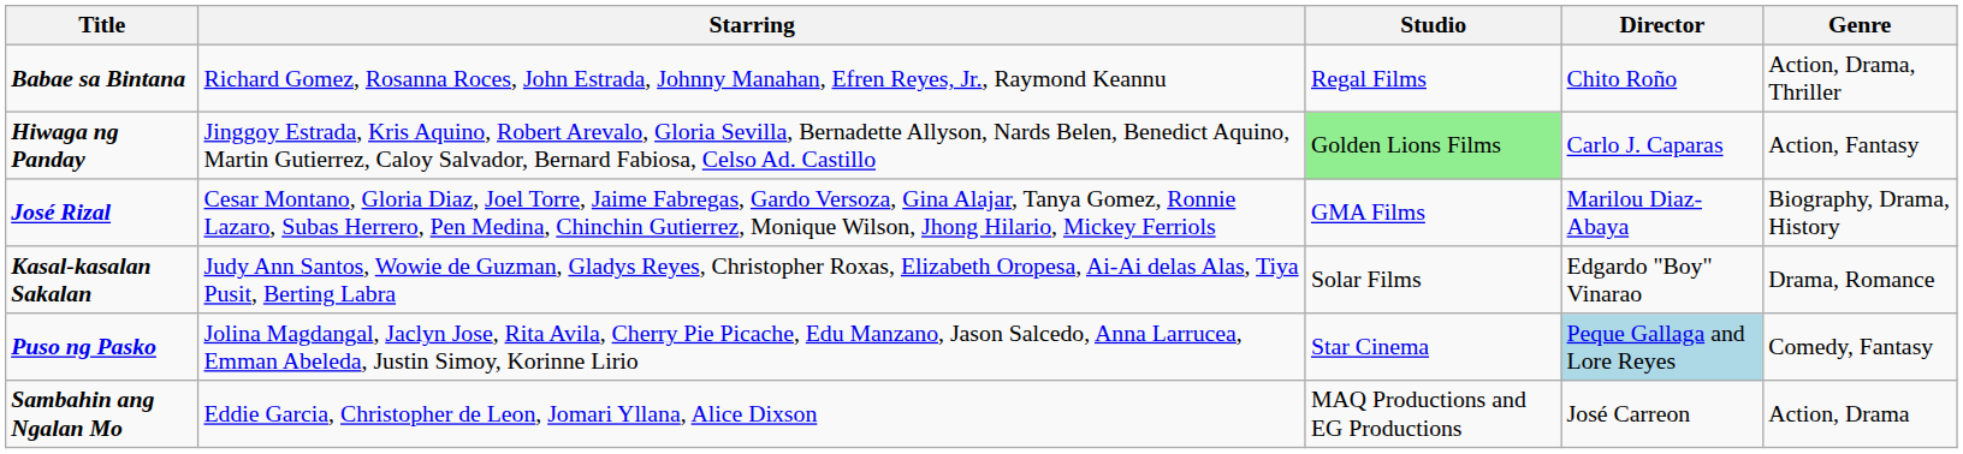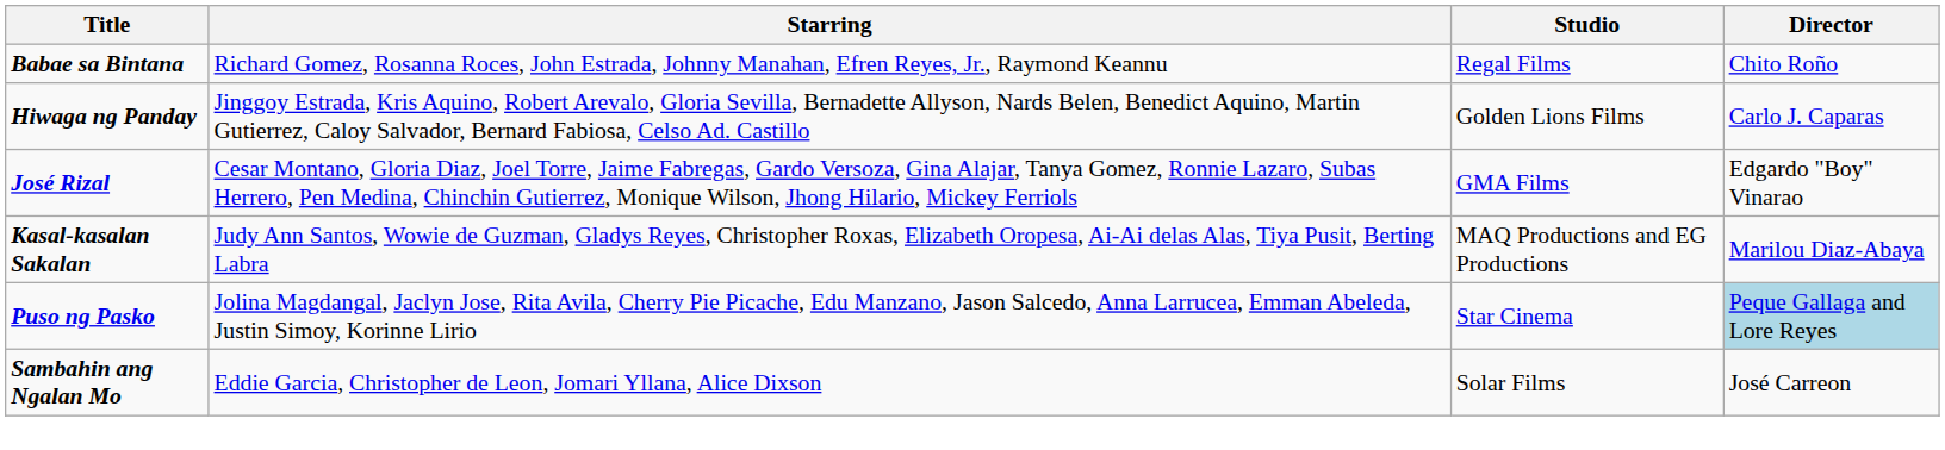 <table class="wikitable" style="font-size:95%">
 <tr>
 <th>Title</th>
 <th>Starring</th>
 <th>Studio</th>
 <th>Director</th>
-<th>Genre</th>
 </tr>
 <tr>
 <td><strong><em>Babae sa Bintana</em></strong></td>
 <td><a href='#'>Richard Gomez</a>, <a href='#'>Rosanna Roces</a>, <a href='#'>John Estrada</a>, <a href='#'>Johnny Manahan</a>, <a href='#'>Efren Reyes, Jr.</a>, Raymond Keannu</td>
 <td><a href='#'>Regal Films</a></td>
 <td><a href='#'>Chito Roño</a></td>
-<td>Action, Drama, Thriller</td>
 </tr>
 <tr>
 <td><strong><em>Hiwaga ng Panday</em></strong></td>
 <td><a href='#'>Jinggoy Estrada</a>, <a href='#'>Kris Aquino</a>, <a href='#'>Robert Arevalo</a>, <a href='#'>Gloria Sevilla</a>, Bernadette Allyson, Nards Belen, Benedict Aquino, Martin Gutierrez, Caloy Salvador, Bernard Fabiosa, <a href='#'>Celso Ad. Castillo</a></td>
-<td style="background: lightgreen;">Golden Lions Films</td>
+<td>Golden Lions Films</td>
 <td><a href='#'>Carlo J. Caparas</a></td>
-<td>Action, Fantasy</td>
 </tr>
 <tr>
 <td><strong><em><a href='#'>José Rizal</a></em></strong></td>
 <td><a href='#'>Cesar Montano</a>, <a href='#'>Gloria Diaz</a>, <a href='#'>Joel Torre</a>, <a href='#'>Jaime Fabregas</a>, <a href='#'>Gardo Versoza</a>, <a href='#'>Gina Alajar</a>, Tanya Gomez, <a href='#'>Ronnie Lazaro</a>, <a href='#'>Subas Herrero</a>, <a href='#'>Pen Medina</a>, <a href='#'>Chinchin Gutierrez</a>, Monique Wilson, <a href='#'>Jhong Hilario</a>, <a href='#'>Mickey Ferriols</a></td>
 <td><a href='#'>GMA Films</a></td>
-<td><a href='#'>Marilou Diaz-Abaya</a></td>
-<td>Biography, Drama, History</td>
+<td>Edgardo "Boy" Vinarao</td>
 </tr>
 <tr>
 <td><strong><em>Kasal-kasalan Sakalan</em></strong></td>
 <td><a href='#'>Judy Ann Santos</a>, <a href='#'>Wowie de Guzman</a>, <a href='#'>Gladys Reyes</a>, Christopher Roxas, <a href='#'>Elizabeth Oropesa</a>, <a href='#'>Ai-Ai delas Alas</a>, <a href='#'>Tiya Pusit</a>, <a href='#'>Berting Labra</a></td>
-<td>Solar Films</td>
-<td>Edgardo "Boy" Vinarao</td>
-<td>Drama, Romance</td>
+<td>MAQ Productions and EG Productions</td>
+<td><a href='#'>Marilou Diaz-Abaya</a></td>
 </tr>
 <tr>
 <td><strong><em><a href='#'>Puso ng Pasko</a></em></strong></td>
 <td><a href='#'>Jolina Magdangal</a>, <a href='#'>Jaclyn Jose</a>, <a href='#'>Rita Avila</a>, <a href='#'>Cherry Pie Picache</a>, <a href='#'>Edu Manzano</a>, Jason Salcedo, <a href='#'>Anna Larrucea</a>, <a href='#'>Emman Abeleda</a>, Justin Simoy, Korinne Lirio</td>
 <td><a href='#'>Star Cinema</a></td>
 <td style="background: lightblue;"><a href='#'>Peque Gallaga</a> and Lore Reyes</td>
-<td>Comedy, Fantasy</td>
 </tr>
 <tr>
 <td><strong><em>Sambahin ang Ngalan Mo</em></strong></td>
 <td><a href='#'>Eddie Garcia</a>, <a href='#'>Christopher de Leon</a>, <a href='#'>Jomari Yllana</a>, <a href='#'>Alice Dixson</a></td>
-<td>MAQ Productions and EG Productions</td>
+<td>Solar Films</td>
 <td>José Carreon</td>
-<td>Action, Drama</td>
 </tr>
 </table>
